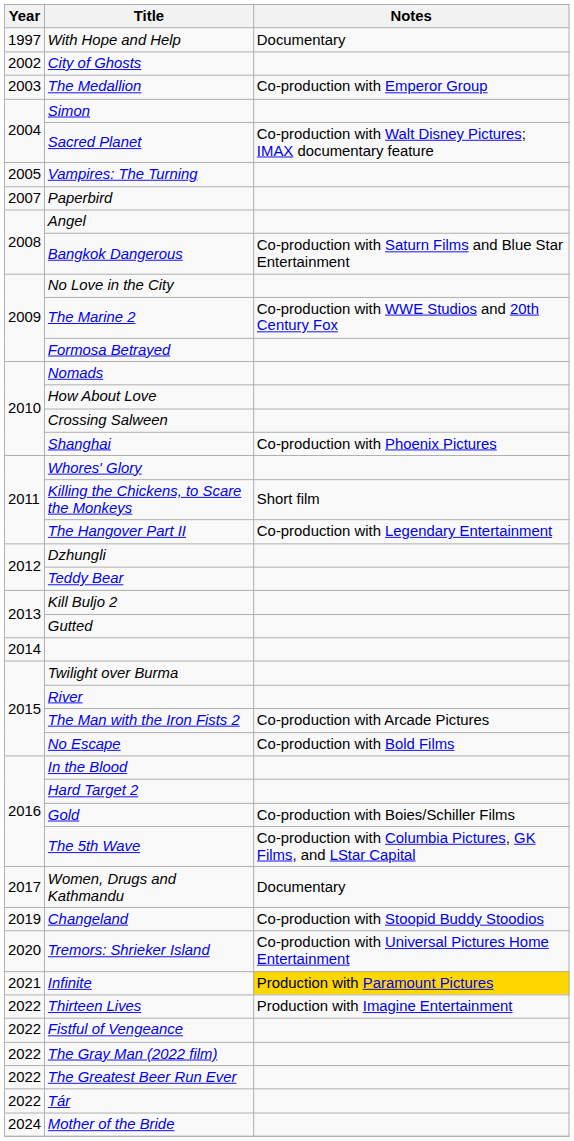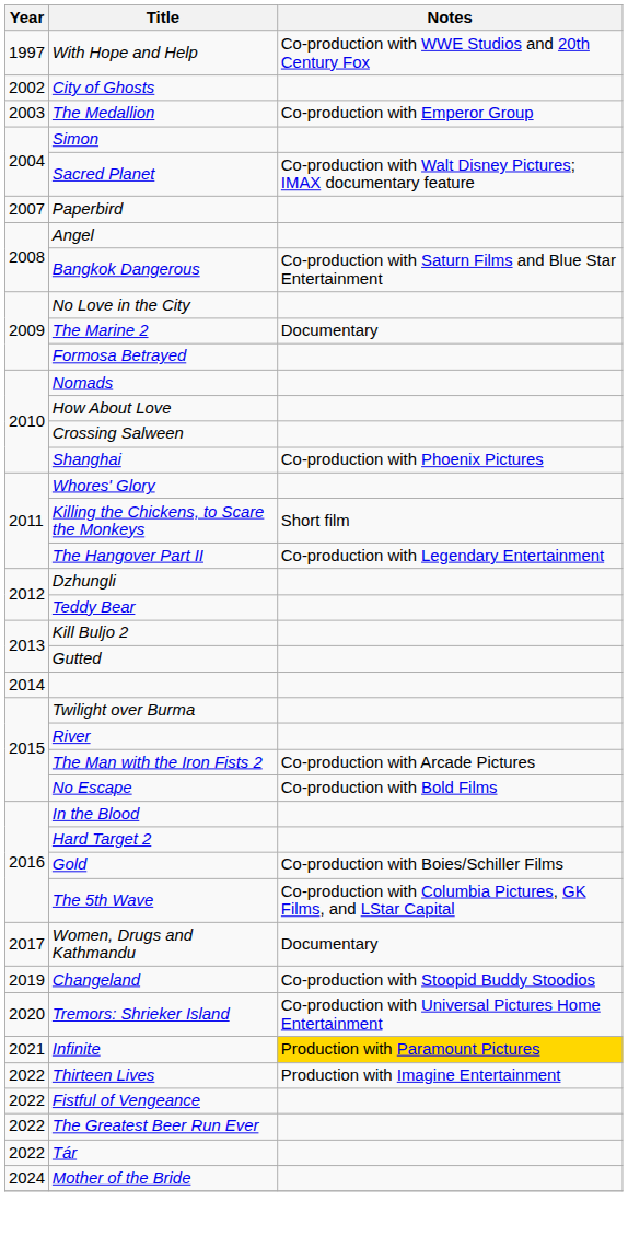 <table class="wikitable">
 <tr>
 <th>Year</th>
 <th>Title<br></th>
 <th>Notes</th>
 </tr>
 <tr>
 <td>1997</td>
 <td><em>With Hope and Help</em></td>
-<td>Documentary</td>
+<td>Co-production with <a href='#'>WWE Studios</a> and <a href='#'>20th Century Fox</a></td>
 </tr>
 <tr>
 <td>2002</td>
 <td><em><a href='#'>City of Ghosts</a></em></td>
 <td></td>
 </tr>
 <tr>
 <td>2003</td>
 <td><em><a href='#'>The Medallion</a></em></td>
 <td>Co-production with <a href='#'>Emperor Group</a></td>
 </tr>
 <tr>
 <td rowspan="2">2004</td>
 <td><em><a href='#'>Simon</a></em></td>
 <td></td>
 </tr>
 <tr>
 <td><em><a href='#'>Sacred Planet</a></em></td>
 <td>Co-production with <a href='#'>Walt Disney Pictures</a>; <a href='#'>IMAX</a> documentary feature</td>
-</tr>
-<tr>
-<td>2005</td>
-<td><em><a href='#'>Vampires: The Turning</a></em></td>
-<td></td>
 </tr>
 <tr>
 <td>2007</td>
 <td><em>Paperbird</em></td>
 <td></td>
 </tr>
 <tr>
 <td rowspan="2">2008</td>
 <td><em>Angel</em></td>
 <td></td>
 </tr>
 <tr>
 <td><em><a href='#'>Bangkok Dangerous</a></em></td>
 <td>Co-production with <a href='#'>Saturn Films</a> and Blue Star Entertainment</td>
 </tr>
 <tr>
 <td rowspan="3">2009</td>
 <td><em>No Love in the City</em></td>
 <td></td>
 </tr>
 <tr>
 <td><em><a href='#'>The Marine 2</a></em></td>
-<td>Co-production with <a href='#'>WWE Studios</a> and <a href='#'>20th Century Fox</a></td>
+<td>Documentary</td>
 </tr>
 <tr>
 <td><em><a href='#'>Formosa Betrayed</a></em></td>
 <td></td>
 </tr>
 <tr>
 <td rowspan="4">2010</td>
 <td><em><a href='#'>Nomads</a></em></td>
 <td></td>
 </tr>
 <tr>
 <td><em>How About Love</em></td>
 <td></td>
 </tr>
 <tr>
 <td><em>Crossing Salween</em></td>
 <td></td>
 </tr>
 <tr>
 <td><em><a href='#'>Shanghai</a></em></td>
 <td>Co-production with <a href='#'>Phoenix Pictures</a></td>
 </tr>
 <tr>
 <td rowspan="3">2011</td>
 <td><em><a href='#'>Whores' Glory</a></em></td>
 <td></td>
 </tr>
 <tr>
 <td><em><a href='#'>Killing the Chickens, to Scare the Monkeys</a></em></td>
 <td>Short film</td>
 </tr>
 <tr>
 <td><em><a href='#'>The Hangover Part II</a></em></td>
 <td>Co-production with <a href='#'>Legendary Entertainment</a></td>
 </tr>
 <tr>
 <td rowspan="2">2012</td>
 <td><em>Dzhungli</em></td>
 <td></td>
 </tr>
 <tr>
 <td><em><a href='#'>Teddy Bear</a></em></td>
 <td></td>
 </tr>
 <tr>
 <td rowspan="2">2013</td>
 <td><em>Kill Buljo 2</em></td>
 <td></td>
 </tr>
 <tr>
 <td><em>Gutted</em></td>
 <td></td>
 </tr>
 <tr>
 <td>2014</td>
 <td><em></em></td>
 <td></td>
 </tr>
 <tr>
 <td rowspan="4">2015</td>
 <td><em>Twilight over Burma</em></td>
 <td></td>
 </tr>
 <tr>
 <td><em><a href='#'>River</a></em></td>
 <td></td>
 </tr>
 <tr>
 <td><em><a href='#'>The Man with the Iron Fists 2</a></em></td>
 <td>Co-production with Arcade Pictures</td>
 </tr>
 <tr>
 <td><em><a href='#'>No Escape</a></em></td>
 <td>Co-production with <a href='#'>Bold Films</a></td>
 </tr>
 <tr>
 <td rowspan="4">2016</td>
 <td><em><a href='#'>In the Blood</a></em></td>
 <td></td>
 </tr>
 <tr>
 <td><em><a href='#'>Hard Target 2</a></em></td>
 <td></td>
 </tr>
 <tr>
 <td><em><a href='#'>Gold</a></em></td>
 <td>Co-production with Boies/Schiller Films</td>
 </tr>
 <tr>
 <td><em><a href='#'>The 5th Wave</a></em></td>
 <td>Co-production with <a href='#'>Columbia Pictures</a>, <a href='#'>GK Films</a>, and <a href='#'>LStar Capital</a></td>
 </tr>
 <tr>
 <td>2017</td>
 <td><em>Women, Drugs and Kathmandu</em></td>
 <td>Documentary</td>
 </tr>
 <tr>
 <td>2019</td>
 <td><em><a href='#'>Changeland</a></em></td>
 <td>Co-production with <a href='#'>Stoopid Buddy Stoodios</a></td>
 </tr>
 <tr>
 <td>2020</td>
 <td><em><a href='#'>Tremors: Shrieker Island</a></em></td>
 <td>Co-production with <a href='#'>Universal Pictures Home Entertainment</a></td>
 </tr>
 <tr>
 <td>2021</td>
 <td><em><a href='#'>Infinite</a></em></td>
 <td style="background: gold;">Production with <a href='#'>Paramount Pictures</a></td>
 </tr>
 <tr>
 <td>2022</td>
 <td><em><a href='#'>Thirteen Lives</a></em></td>
 <td>Production with <a href='#'>Imagine Entertainment</a></td>
 </tr>
 <tr>
 <td>2022</td>
 <td><em><a href='#'>Fistful of Vengeance</a></em></td>
 </tr>
 <tr>
 <td>2022</td>
-<td><em><a href='#'>The Gray Man (2022 film)</a></em></td>
-<td></td>
-</tr>
-<tr>
-<td>2022</td>
 <td><em><a href='#'>The Greatest Beer Run Ever</a></em></td>
 <td></td>
 </tr>
 <tr>
 <td>2022</td>
 <td><em><a href='#'>Tár</a></em></td>
 <td></td>
 </tr>
 <tr>
 <td>2024</td>
 <td><em><a href='#'>Mother of the Bride</a></em></td>
 <td></td>
 </tr>
 <tr>
 </tr>
 </table>
